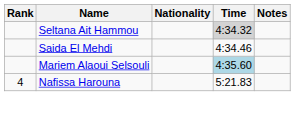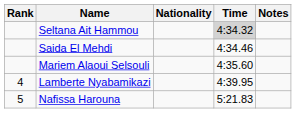 <table class="wikitable sortable" style="text-align:center;font-size:95%">
 <tr>
 <th>Rank</th>
 <th>Name</th>
 <th>Nationality</th>
 <th>Time</th>
 <th>Notes</th>
 </tr>
 <tr>
 <td></td>
 <td align=left><a href='#'>Seltana Ait Hammou</a></td>
 <td align=left></td>
 <td style="background: lightgrey;">4:34.32</td>
 <td></td>
 </tr>
 <tr>
 <td></td>
 <td align=left><a href='#'>Saida El Mehdi</a></td>
 <td align=left></td>
 <td>4:34.46</td>
 <td></td>
 </tr>
 <tr>
 <td></td>
 <td align=left><a href='#'>Mariem Alaoui Selsouli</a></td>
 <td align=left></td>
-<td style="background: lightblue;">4:35.60</td>
+<td>4:35.60</td>
 <td></td>
 </tr>
 <tr>
 <td>4</td>
+<td align=left><a href='#'>Lamberte Nyabamikazi</a></td>
+<td align=left></td>
+<td>4:39.95</td>
+<td></td>
+</tr>
+<tr>
+<td>5</td>
 <td align=left><a href='#'>Nafissa Harouna</a></td>
 <td align=left></td>
 <td>5:21.83</td>
 <td></td>
 </tr>
 </table>
